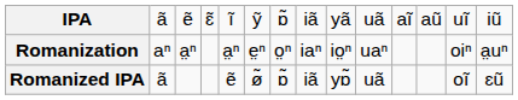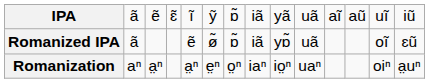 <table class="wikitable" style="height:20px; text-align:center">
 <tr>
 <th>IPA</th>
 <td>ã</td>
 <td>ẽ</td>
 <td>ɛ̃</td>
 <td>ĩ</td>
 <td>ỹ</td>
 <td>ɒ̃</td>
 <td>iã</td>
 <td>yã</td>
 <td>uã</td>
 <td>aĩ</td>
 <td>aũ</td>
 <td>uĩ</td>
 <td>iũ</td>
 </tr>
 <tr>
+<th>Romanized IPA</th>
+<td>ã</td>
+<td></td>
+<td></td>
+<td>ẽ</td>
+<td>ø̃</td>
+<td>ɒ̃</td>
+<td>iã</td>
+<td>yɒ̃</td>
+<td>uã</td>
+<td></td>
+<td></td>
+<td>oĩ</td>
+<td>ɛũ</td>
+</tr>
+<tr>
 <th>Romanization</th>
 <td>aⁿ</td>
 <td>a̤ⁿ</td>
 <td></td>
 <td>a̤ⁿ</td>
 <td>e̤ⁿ</td>
 <td>o̤ⁿ</td>
 <td>iaⁿ</td>
 <td>io̤ⁿ</td>
 <td>uaⁿ</td>
 <td></td>
 <td></td>
 <td>oiⁿ</td>
 <td>a̤uⁿ</td>
 </tr>
-<tr>
-<th>Romanized IPA</th>
-<td>ã</td>
-<td></td>
-<td></td>
-<td>ẽ</td>
-<td>ø̃</td>
-<td>ɒ̃</td>
-<td>iã</td>
-<td>yɒ̃</td>
-<td>uã</td>
-<td></td>
-<td></td>
-<td>oĩ</td>
-<td>ɛũ</td>
-</tr>
 </table>
